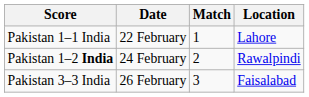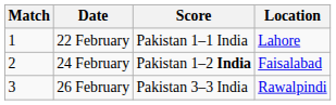 <table class="wikitable">
 <tr>
+<th>Match</th>
+<th>Date</th>
 <th>Score</th>
-<th>Date</th>
-<th>Match</th>
 <th>Location</th>
 </tr>
 <tr>
+<td>1</td>
+<td>22 February</td>
 <td>Pakistan 1–1 India</td>
-<td>22 February</td>
-<td>1</td>
 <td><a href='#'>Lahore</a></td>
 </tr>
 <tr>
+<td>2</td>
+<td>24 February</td>
 <td>Pakistan 1–2 <strong>India</strong></td>
-<td>24 February</td>
-<td>2</td>
+<td><a href='#'>Faisalabad</a></td>
+</tr>
+<tr>
+<td>3</td>
+<td>26 February</td>
+<td>Pakistan 3–3 India</td>
 <td><a href='#'>Rawalpindi</a></td>
 </tr>
-<tr>
-<td>Pakistan 3–3 India</td>
-<td>26 February</td>
-<td>3</td>
-<td><a href='#'>Faisalabad</a></td>
-</tr>
 </table>
